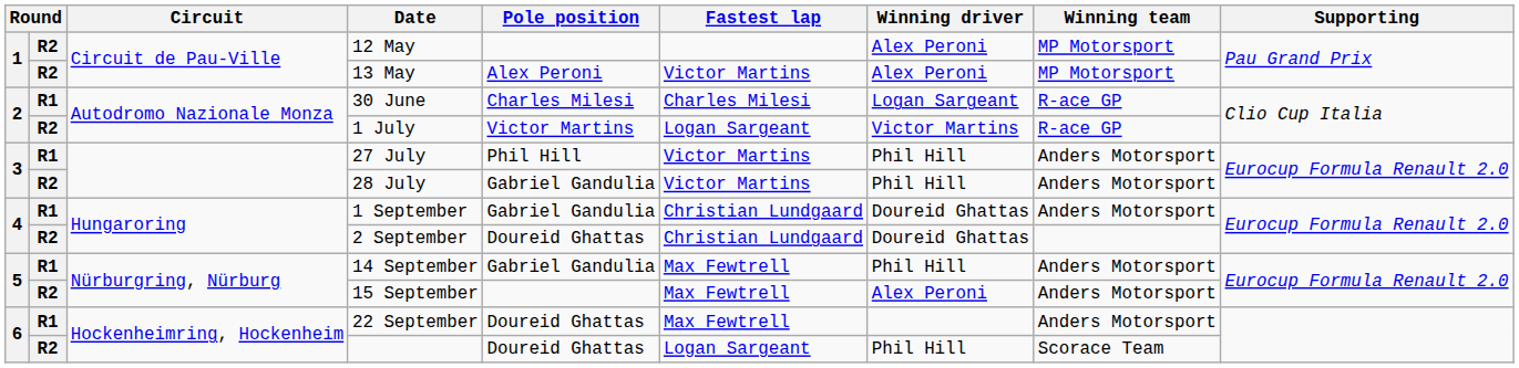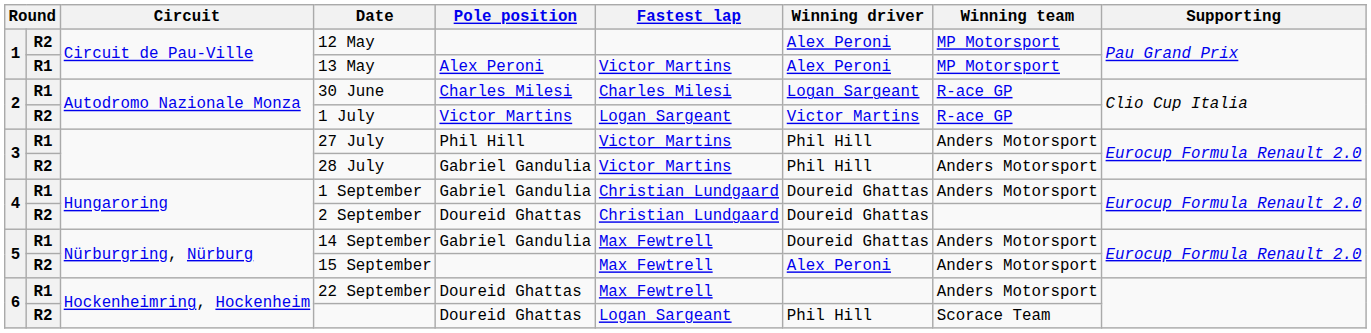 <table class="wikitable" style="font-size: 85%">
 <tr>
 <th colspan=2>Round</th>
 <th>Circuit</th>
 <th>Date</th>
 <th><a href='#'>Pole position</a></th>
 <th><a href='#'>Fastest lap</a></th>
 <th>Winning driver</th>
 <th>Winning team</th>
 <th>Supporting</th>
 </tr>
 <tr>
 <th rowspan=2>1</th>
 <th>R2</th>
 <td rowspan=2> <a href='#'>Circuit de Pau-Ville</a></td>
 <td>12 May</td>
 <td></td>
 <td></td>
 <td> <a href='#'>Alex Peroni</a></td>
 <td> <a href='#'>MP Motorsport</a></td>
 <td rowspan=2><em><a href='#'>Pau Grand Prix</a></em></td>
 </tr>
 <tr>
-<th>R2</th>
+<th>R1</th>
 <td>13 May</td>
 <td> <a href='#'>Alex Peroni</a></td>
 <td> <a href='#'>Victor Martins</a></td>
 <td> <a href='#'>Alex Peroni</a></td>
 <td> <a href='#'>MP Motorsport</a></td>
 </tr>
 <tr>
 <th rowspan=2>2</th>
 <th>R1</th>
 <td rowspan=2> <a href='#'>Autodromo Nazionale Monza</a></td>
 <td>30 June</td>
 <td> <a href='#'>Charles Milesi</a></td>
 <td> <a href='#'>Charles Milesi</a></td>
 <td> <a href='#'>Logan Sargeant</a></td>
 <td> <a href='#'>R-ace GP</a></td>
 <td rowspan=2><em>Clio Cup Italia</em></td>
 </tr>
 <tr>
 <th>R2</th>
 <td>1 July</td>
 <td> <a href='#'>Victor Martins</a></td>
 <td> <a href='#'>Logan Sargeant</a></td>
 <td> <a href='#'>Victor Martins</a></td>
 <td> <a href='#'>R-ace GP</a></td>
 </tr>
 <tr>
 <th rowspan=2>3</th>
 <th>R1</th>
 <td rowspan=2></td>
 <td>27 July</td>
 <td> Phil Hill</td>
 <td> <a href='#'>Victor Martins</a></td>
 <td> Phil Hill</td>
 <td> Anders Motorsport</td>
 <td rowspan=2><em><a href='#'>Eurocup Formula Renault 2.0</a></em></td>
 </tr>
 <tr>
 <th>R2</th>
 <td>28 July</td>
 <td> Gabriel Gandulia</td>
 <td> <a href='#'>Victor Martins</a></td>
 <td> Phil Hill</td>
 <td> Anders Motorsport</td>
 </tr>
 <tr>
 <th rowspan=2>4</th>
 <th>R1</th>
 <td rowspan=2> <a href='#'>Hungaroring</a></td>
 <td>1 September</td>
 <td> Gabriel Gandulia</td>
 <td> <a href='#'>Christian Lundgaard</a></td>
 <td> Doureid Ghattas</td>
 <td> Anders Motorsport</td>
 <td rowspan=2><em><a href='#'>Eurocup Formula Renault 2.0</a></em></td>
 </tr>
 <tr>
 <th>R2</th>
 <td>2 September</td>
 <td> Doureid Ghattas</td>
 <td> <a href='#'>Christian Lundgaard</a></td>
 <td> Doureid Ghattas</td>
 <td></td>
 </tr>
 <tr>
 <th rowspan=2>5</th>
 <th>R1</th>
 <td rowspan=2> <a href='#'>Nürburgring</a>, <a href='#'>Nürburg</a></td>
 <td>14 September</td>
 <td> Gabriel Gandulia</td>
 <td> <a href='#'>Max Fewtrell</a></td>
-<td> Phil Hill</td>
+<td> Doureid Ghattas</td>
 <td> Anders Motorsport</td>
 <td rowspan=2><em><a href='#'>Eurocup Formula Renault 2.0</a></em></td>
 </tr>
 <tr>
 <th>R2</th>
 <td>15 September</td>
 <td></td>
 <td> <a href='#'>Max Fewtrell</a></td>
 <td> <a href='#'>Alex Peroni</a></td>
 <td> Anders Motorsport</td>
 </tr>
 <tr>
 <th rowspan=2>6</th>
 <th>R1</th>
 <td rowspan=2> <a href='#'>Hockenheimring</a>, <a href='#'>Hockenheim</a></td>
 <td>22 September</td>
 <td> Doureid Ghattas</td>
 <td> <a href='#'>Max Fewtrell</a></td>
 <td></td>
 <td> Anders Motorsport</td>
 <td rowspan=2></td>
 </tr>
 <tr>
 <th>R2</th>
 <td></td>
 <td> Doureid Ghattas</td>
 <td> <a href='#'>Logan Sargeant</a></td>
 <td> Phil Hill</td>
 <td> Scorace Team</td>
 </tr>
 </table>
